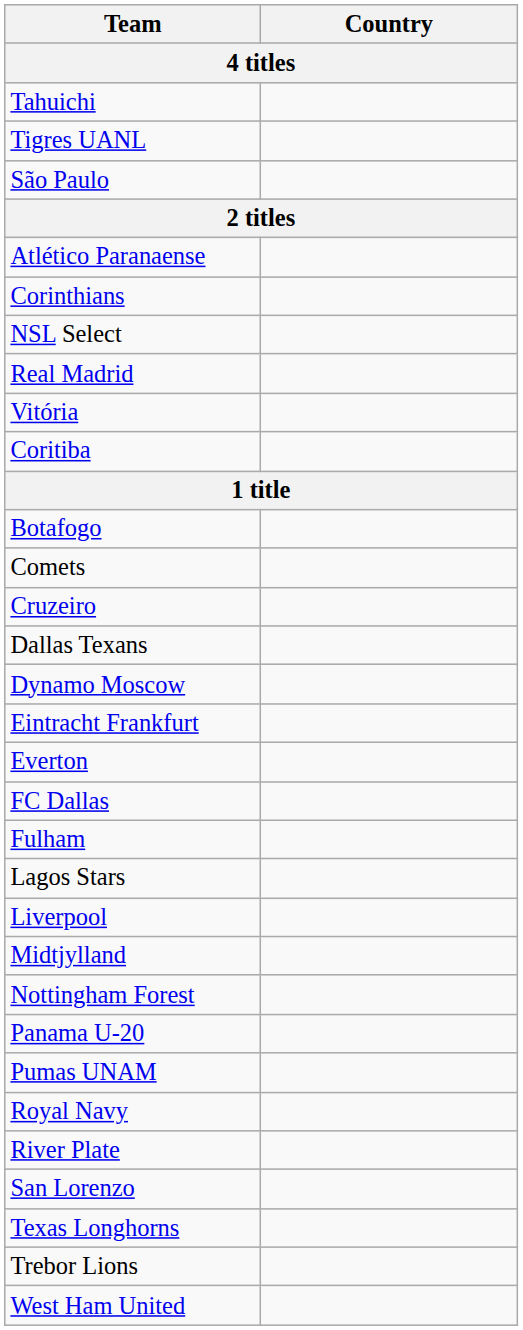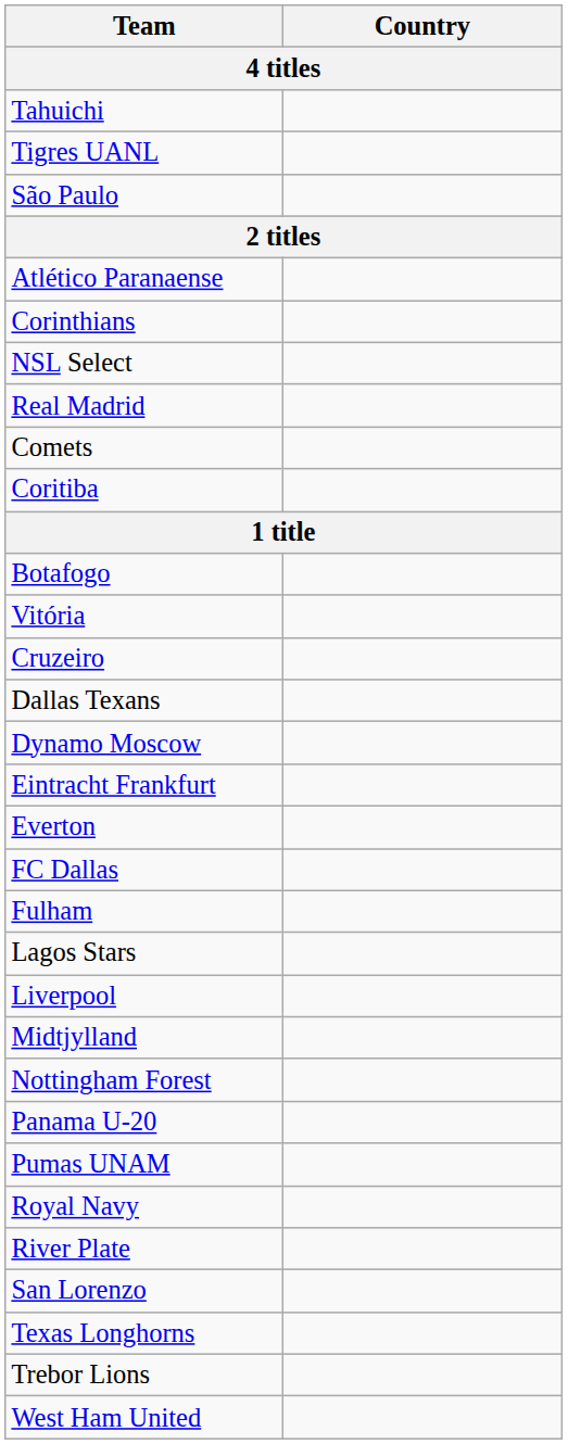 <table class="wikitable" style="text-align:left;">
 <tr>
 <th width=160>Team</th>
 <th width=160>Country</th>
 </tr>
 <tr>
 <th colspan=2><strong>4 titles</strong></th>
 </tr>
 <tr>
 <td><a href='#'>Tahuichi</a></td>
 <td></td>
 </tr>
 <tr>
 <td><a href='#'>Tigres UANL</a></td>
 <td></td>
 </tr>
 <tr>
 <td><a href='#'>São Paulo</a></td>
 <td></td>
 </tr>
 <tr>
 <th colspan=2><strong>2 titles</strong></th>
 </tr>
 <tr>
 <td><a href='#'>Atlético Paranaense</a></td>
 <td></td>
 </tr>
 <tr>
 <td><a href='#'>Corinthians</a></td>
 <td></td>
 </tr>
 <tr>
 <td><a href='#'>NSL</a> Select</td>
 <td></td>
 </tr>
 <tr>
 <td><a href='#'>Real Madrid</a></td>
 <td></td>
 </tr>
 <tr>
-<td><a href='#'>Vitória</a></td>
+<td>Comets</td>
 <td></td>
 </tr>
 <tr>
 <td><a href='#'>Coritiba</a></td>
 <td></td>
 </tr>
 <tr>
 <th colspan=2><strong>1 title</strong></th>
 </tr>
 <tr>
 <td><a href='#'>Botafogo</a></td>
 <td></td>
 </tr>
 <tr>
-<td>Comets</td>
+<td><a href='#'>Vitória</a></td>
 <td></td>
 </tr>
 <tr>
 <td><a href='#'>Cruzeiro</a></td>
 <td></td>
 </tr>
 <tr>
 <td>Dallas Texans</td>
 <td></td>
 </tr>
 <tr>
 <td><a href='#'>Dynamo Moscow</a></td>
 <td></td>
 </tr>
 <tr>
 <td><a href='#'>Eintracht Frankfurt</a></td>
 <td></td>
 </tr>
 <tr>
 <td><a href='#'>Everton</a></td>
 <td></td>
 </tr>
 <tr>
 <td><a href='#'>FC Dallas</a></td>
 <td></td>
 </tr>
 <tr>
 <td><a href='#'>Fulham</a></td>
 <td></td>
 </tr>
 <tr>
 <td>Lagos Stars</td>
 <td></td>
 </tr>
 <tr>
 <td><a href='#'>Liverpool</a></td>
 <td></td>
 </tr>
 <tr>
 <td><a href='#'>Midtjylland</a></td>
 <td></td>
 </tr>
 <tr>
 <td><a href='#'>Nottingham Forest</a></td>
 <td></td>
 </tr>
 <tr>
 <td><a href='#'>Panama U-20</a></td>
 <td></td>
 </tr>
 <tr>
 <td><a href='#'>Pumas UNAM</a></td>
 <td></td>
 </tr>
 <tr>
 <td><a href='#'>Royal Navy</a></td>
 <td></td>
 </tr>
 <tr>
 <td><a href='#'>River Plate</a></td>
 <td></td>
 </tr>
 <tr>
 <td><a href='#'>San Lorenzo</a></td>
 <td></td>
 </tr>
 <tr>
 <td><a href='#'>Texas Longhorns</a></td>
 <td></td>
 </tr>
 <tr>
 <td>Trebor Lions</td>
 <td></td>
 </tr>
 <tr>
 <td><a href='#'>West Ham United</a></td>
 <td></td>
 </tr>
 </table>
